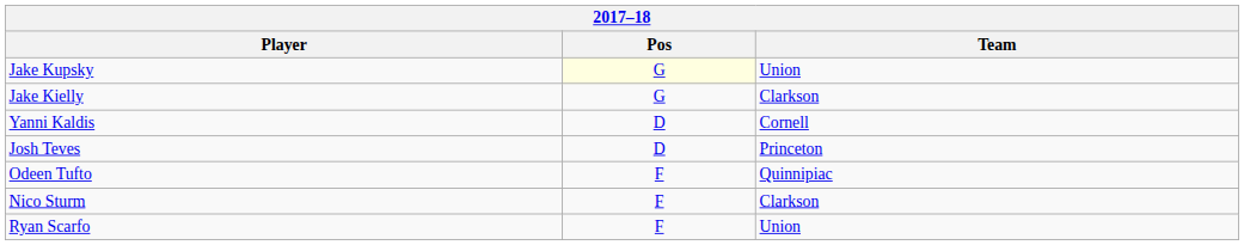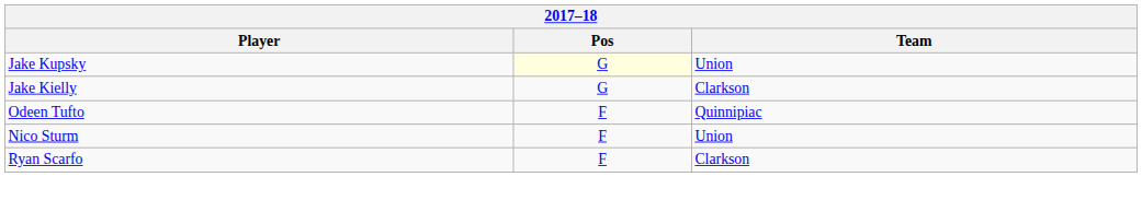 <table class="wikitable" width=95%>
 <tr>
 <th colspan=3><a href='#'>2017–18</a></th>
 </tr>
 <tr>
 <th>Player</th>
 <th>Pos</th>
 <th>Team</th>
 </tr>
 <tr>
 <td><a href='#'>Jake Kupsky</a></td>
 <td align=center style="background: lightyellow;"><a href='#'>G</a></td>
 <td><a href='#'>Union</a></td>
 </tr>
 <tr>
 <td><a href='#'>Jake Kielly</a></td>
 <td align=center><a href='#'>G</a></td>
 <td><a href='#'>Clarkson</a></td>
 </tr>
 <tr>
-<td><a href='#'>Yanni Kaldis</a></td>
-<td align=center><a href='#'>D</a></td>
-<td><a href='#'>Cornell</a></td>
-</tr>
-<tr>
-<td><a href='#'>Josh Teves</a></td>
-<td align=center><a href='#'>D</a></td>
-<td><a href='#'>Princeton</a></td>
-</tr>
-<tr>
 <td><a href='#'>Odeen Tufto</a></td>
 <td align=center><a href='#'>F</a></td>
 <td><a href='#'>Quinnipiac</a></td>
 </tr>
 <tr>
 <td><a href='#'>Nico Sturm</a></td>
 <td align=center><a href='#'>F</a></td>
-<td><a href='#'>Clarkson</a></td>
+<td><a href='#'>Union</a></td>
 </tr>
 <tr>
 <td><a href='#'>Ryan Scarfo</a></td>
 <td align=center><a href='#'>F</a></td>
-<td><a href='#'>Union</a></td>
+<td><a href='#'>Clarkson</a></td>
 </tr>
 </table>
